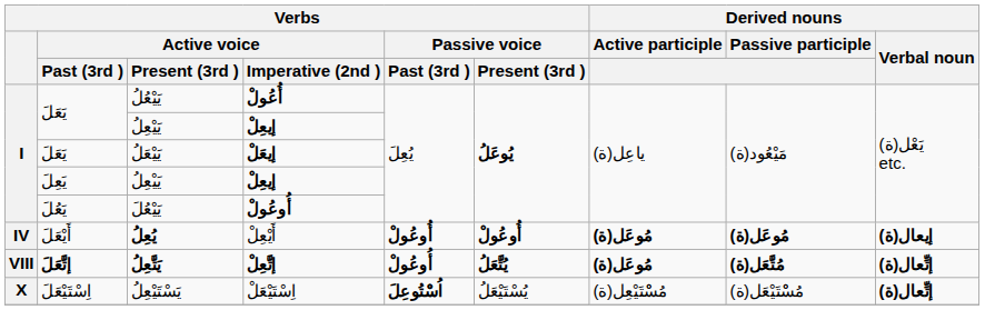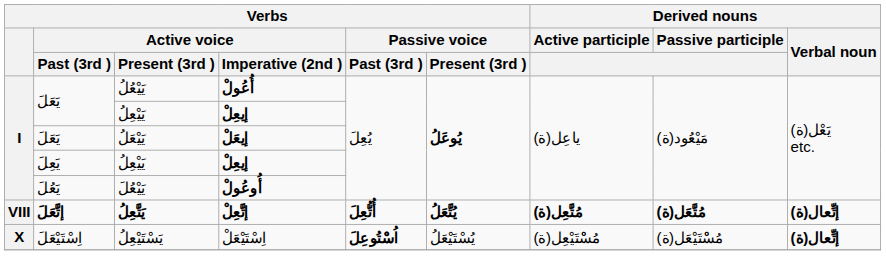 <table class="wikitable">
 <tr>
 <th colspan="6">Verbs</th>
 <th colspan="3">Derived nouns</th>
 </tr>
 <tr>
 <th rowspan="2"></th>
 <th colspan="3">Active voice</th>
 <th colspan="2">Passive voice</th>
 <th colspan="1">Active participle</th>
 <th colspan="1">Passive participle</th>
 <th colspan="1" rowspan="2">Verbal noun</th>
 </tr>
 <tr>
 <th>Past (3rd  )</th>
 <th>Present (3rd  )</th>
 <th>Imperative (2nd  )</th>
 <th>Past (3rd  )</th>
 <th>Present (3rd  )</th>
 <th colspan="2">  </th>
 </tr>
 <tr>
 <th rowspan=5>I</th>
 <td rowspan=2>يَعَلَ<br></td>
 <td>يَيْعُلُ<br></td>
 <td><strong>أُعُولْ<br></strong></td>
 <td rowspan=5>يُعِلَ<br></td>
 <td rowspan=5><strong>يُوعَلُ<br></strong></td>
 <td rowspan=5>ياعِل(ة)<br></td>
 <td rowspan=5>مَيْعُود(ة)<br></td>
 <td rowspan=5>يَعْل(ة)<br> etc.</td>
 </tr>
 <tr>
 <td>يَيْعِلُ<br></td>
 <td><strong>إيعِلْ<br></strong></td>
 </tr>
 <tr>
 <td>يَعَلَ<br></td>
 <td>يَيْعَلُ<br></td>
 <td><strong>إيعَلْ<br></strong></td>
 </tr>
 <tr>
 <td>يَعِلَ<br></td>
 <td>يَيْعِلُ<br></td>
 <td><strong>إيعِلْ<br></strong></td>
 </tr>
 <tr>
 <td>يَعُلَ<br></td>
 <td>يَيْعُلَ<br></td>
 <td><strong>أُوعُولْ<br></strong></td>
 </tr>
 <tr>
-<th>IV</th>
-<td>أَيْعَلَ<br></td>
-<td><strong>يُعِلُ<br></strong></td>
-<td>أَيْعِلْ<br></td>
-<td><strong>أُوعُولْ<br></strong></td>
-<td><strong>أُوعُولْ<br></strong></td>
-<td><strong>مُوعَل(ة)<br></strong></td>
-<td><strong>مُوعَل(ة)<br></strong></td>
-<td><strong>إيعال(ة)<br></strong></td>
-</tr>
-<tr>
 <th>VIII</th>
 <td><strong>إتَّعَلَ<br></strong></td>
 <td><strong>يَتَّعِلُ<br></strong></td>
 <td><strong>إتَّعِلْ<br></strong></td>
-<td><strong>أُوعُولْ<br></strong></td>
+<td><strong>أُتُّعِلَ<br></strong></td>
 <td><strong>يُتَّعَلُ<br></strong></td>
-<td><strong>مُوعَل(ة)<br></strong></td>
+<td><strong>مُتَّعِل(ة)<br></strong></td>
 <td><strong>مُتَّعَل(ة)<br></strong></td>
 <td><strong>إتِّعال(ة)<br></strong></td>
 </tr>
 <tr>
 <th>X</th>
 <td>اِسْتَيْعَلَ<br></td>
 <td>يَسْتَيْعِلُ<br></td>
 <td>اِسْتَيْعَلْ<br></td>
 <td><strong>اُسْْتُوعِلَ<br></strong></td>
 <td>يُسْتَيْعَلُ<br></td>
 <td>مُسْْتَيْعِل(ة)<br></td>
 <td>مُسْْتَيْعَل(ة)<br></td>
 <td><strong>إتِّعال(ة)<br></strong></td>
 </tr>
 <tr>
 </tr>
 </table>
